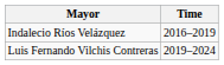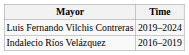 <table class="wikitable">
 <tr align=center style="background:#d8edff">
 <th>Mayor</th>
 <th>Time</th>
 </tr>
 <tr>
+<td>Luis Fernando Vilchis Contreras</td>
+<td>2019–2024</td>
+</tr>
+<tr>
 <td>Indalecio Ríos Velázquez</td>
 <td>2016–2019</td>
 </tr>
-<tr>
-<td>Luis Fernando Vilchis Contreras</td>
-<td>2019–2024</td>
-</tr>
 </table>
